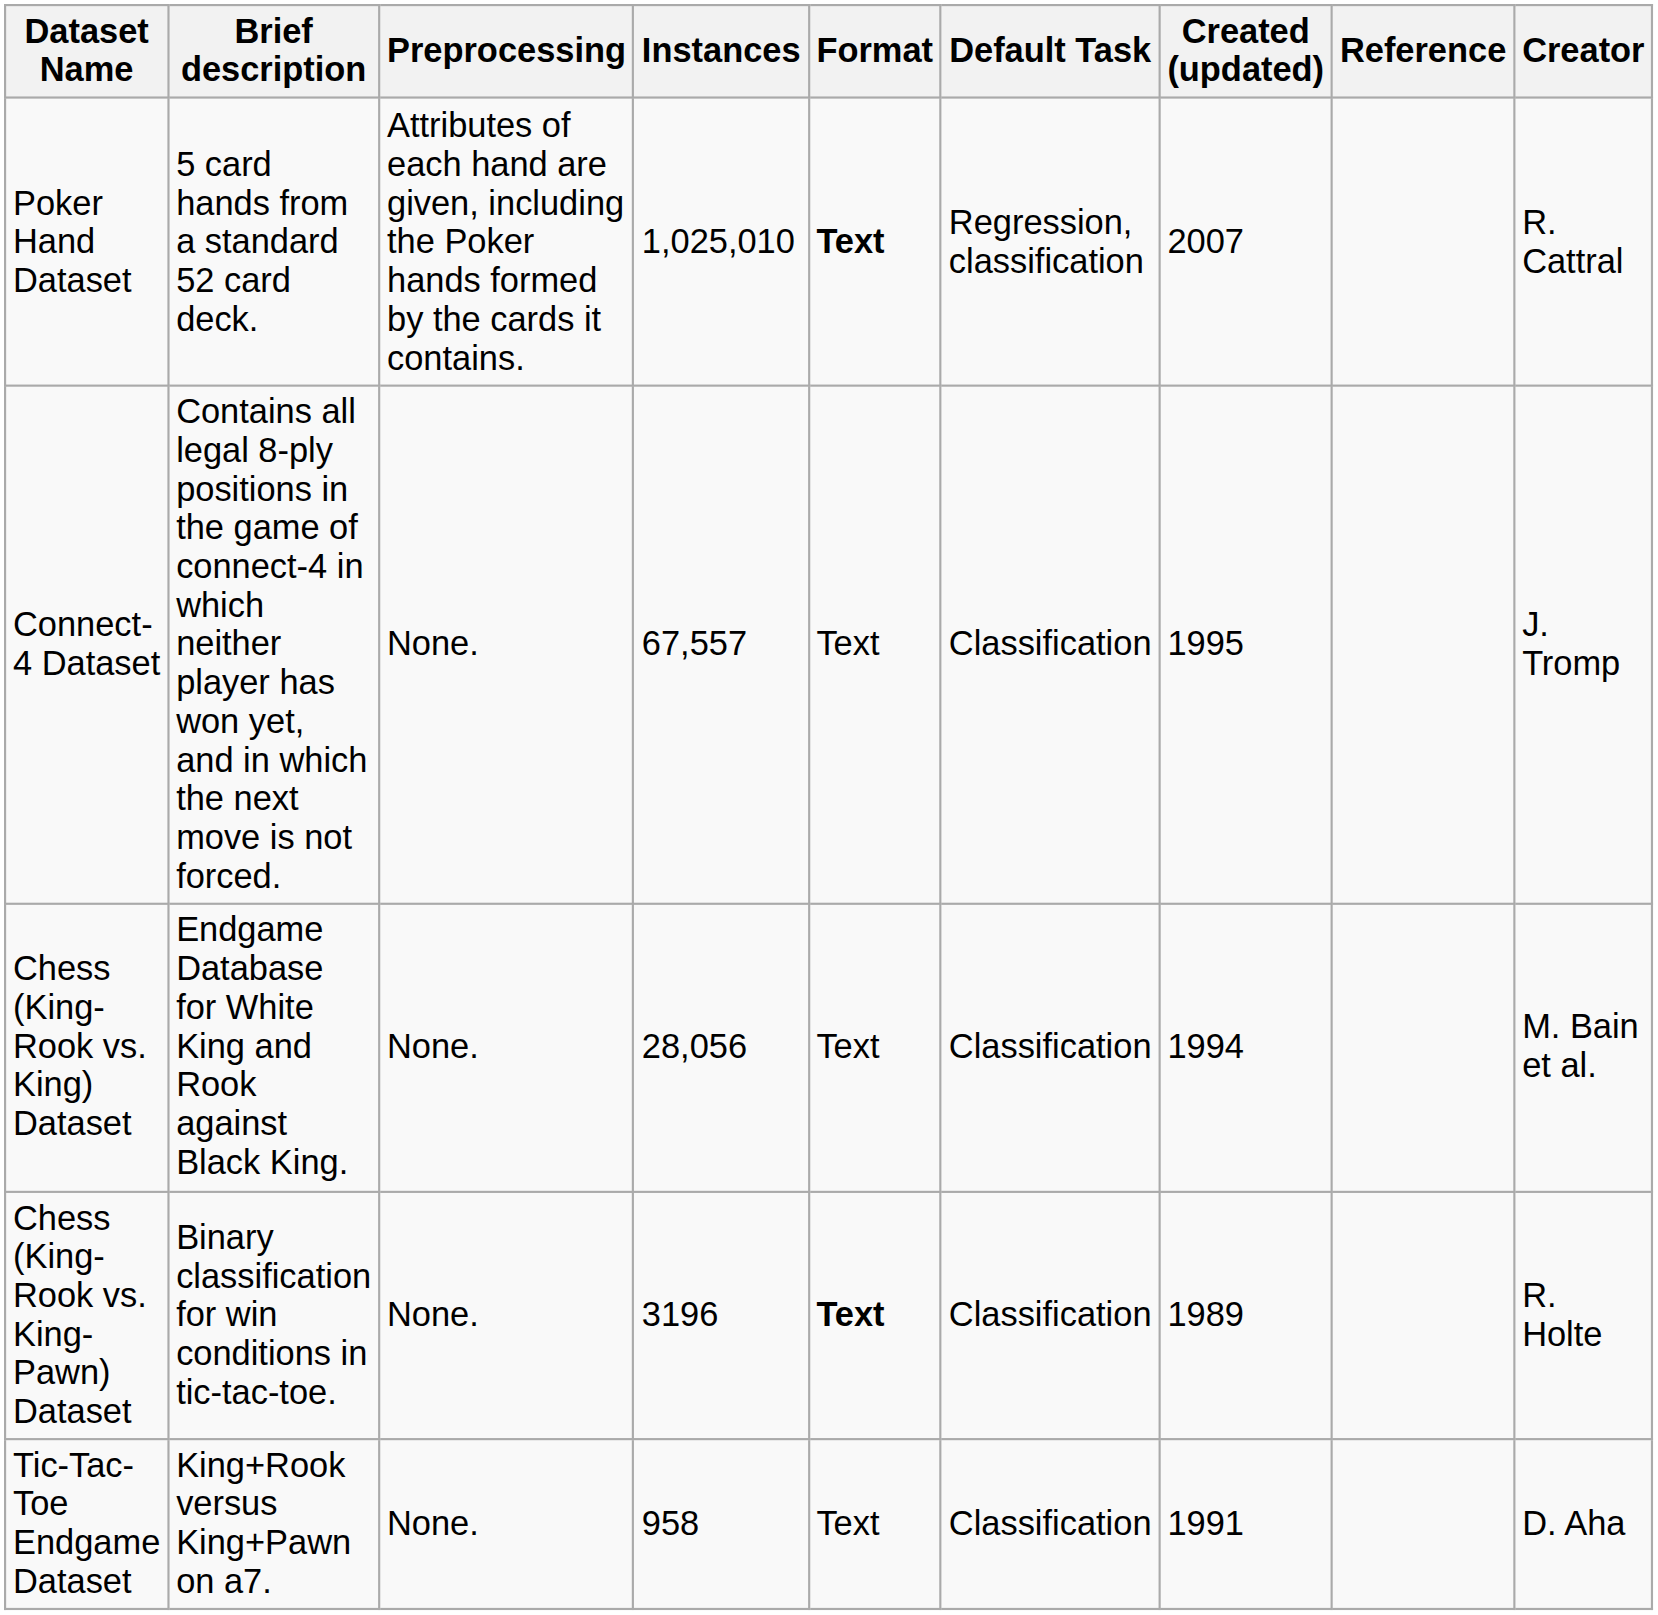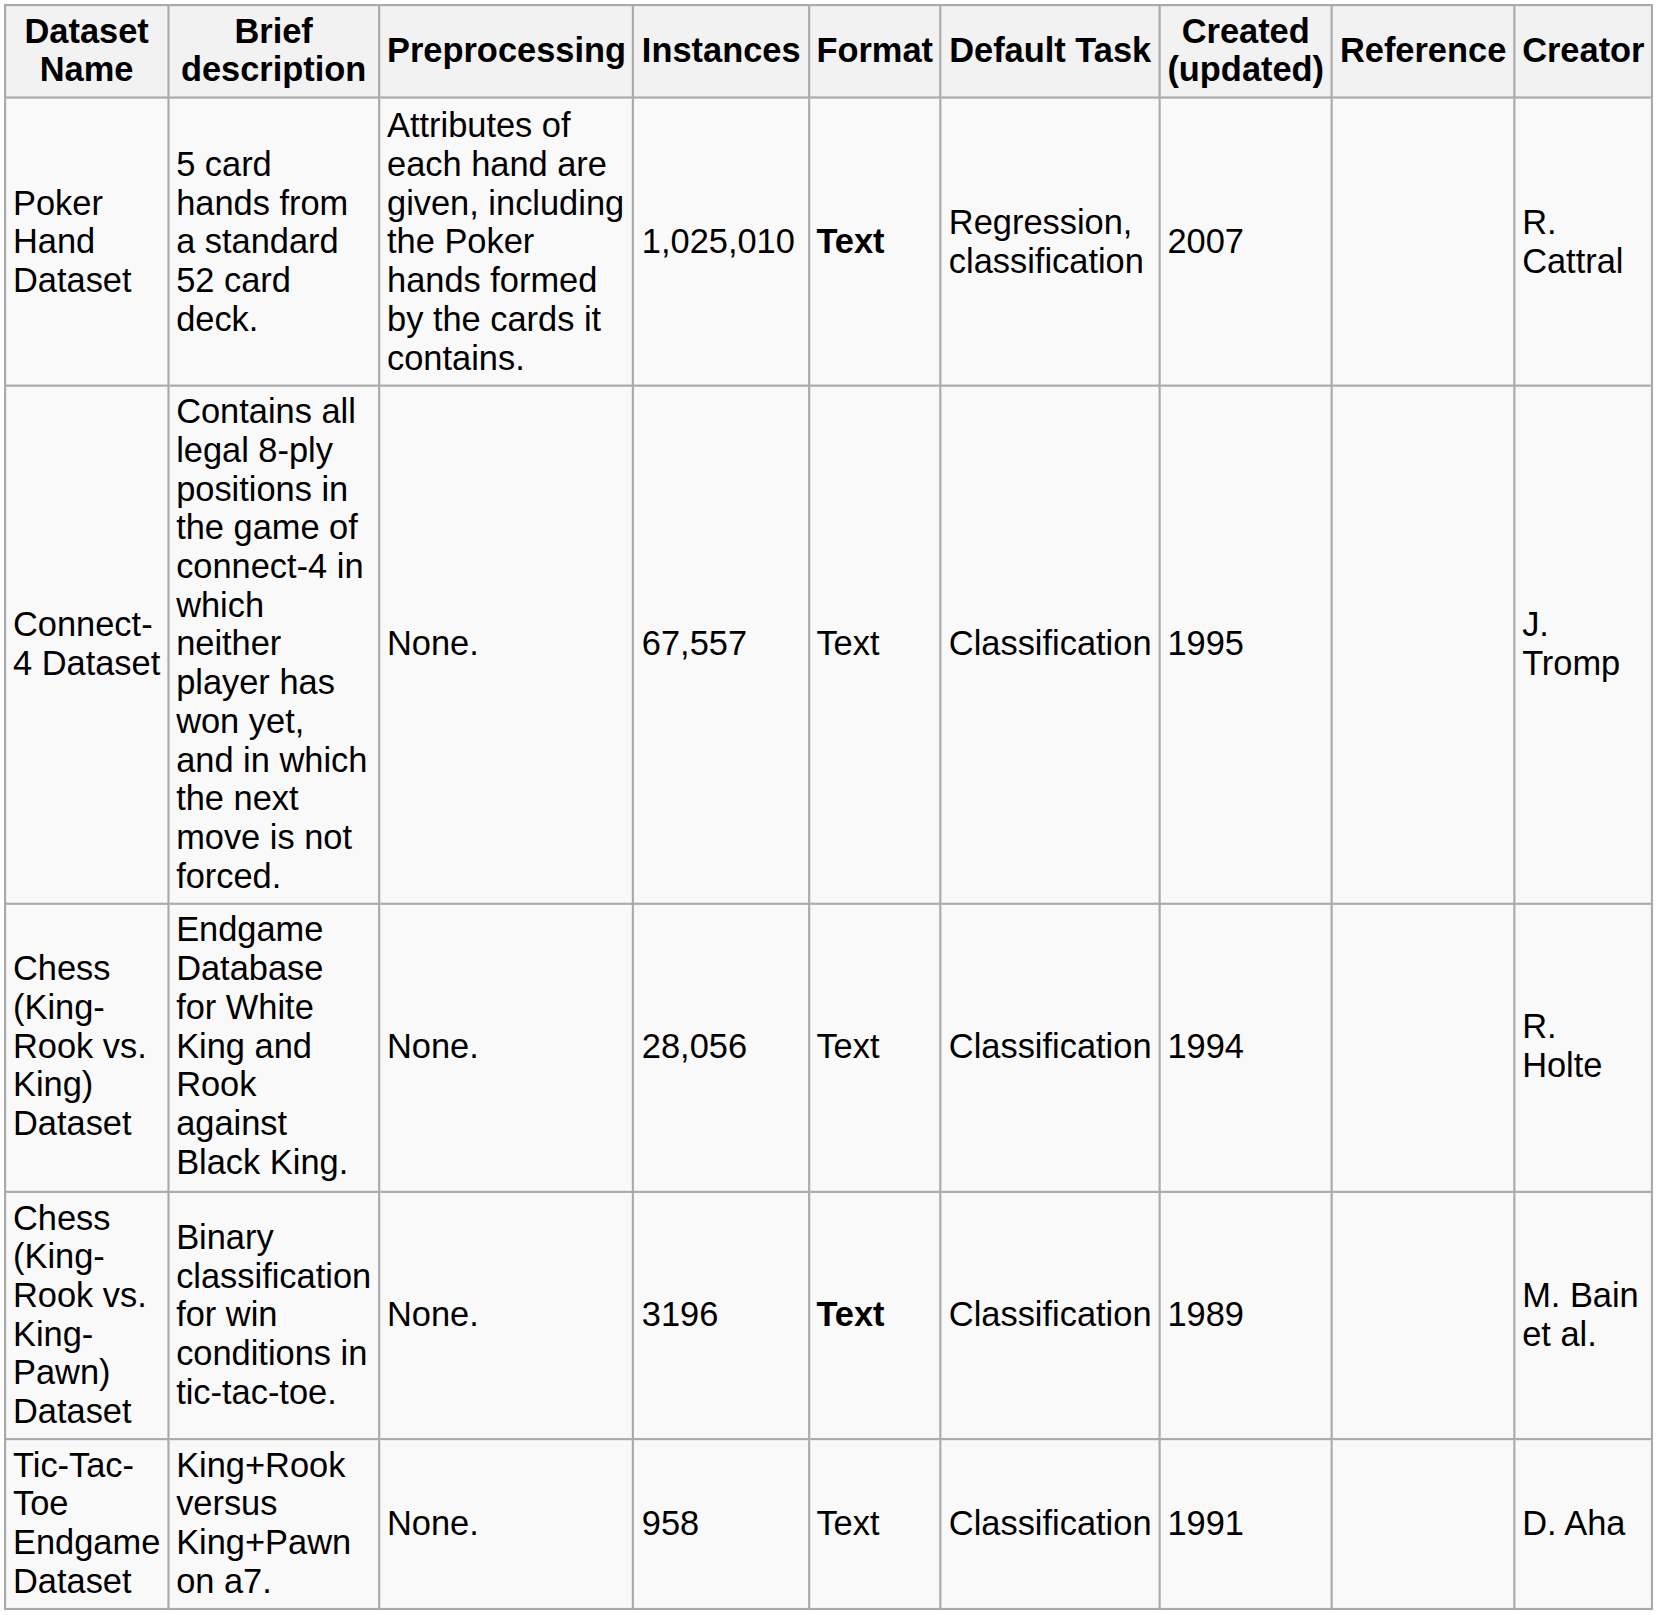 <table style="width: 100%" class="wikitable sortable">
 <tr>
 <th scope="col" style="width: 15%;">Dataset Name</th>
 <th scope="col" style="width: 18%;">Brief description</th>
 <th scope="col" style="width: 18%;">Preprocessing</th>
 <th scope="col" style="width: 6%;">Instances</th>
 <th scope="col" style="width: 7%;">Format</th>
 <th scope="col" style="width: 7%;">Default Task</th>
 <th scope="col" style="width: 6%;">Created (updated)</th>
 <th scope="col" style="width: 6%;">Reference</th>
 <th scope="col" style="width: 11%;">Creator</th>
 </tr>
 <tr>
 <td>Poker Hand Dataset</td>
 <td>5 card hands from a standard 52 card deck.</td>
 <td>Attributes of each hand are given, including the Poker hands formed by the cards it contains.</td>
 <td>1,025,010</td>
 <td><strong>Text</strong></td>
 <td>Regression, classification</td>
 <td>2007</td>
 <td></td>
 <td>R. Cattral</td>
 </tr>
 <tr>
 <td>Connect-4 Dataset</td>
 <td>Contains all legal 8-ply positions in the game of connect-4 in which neither player has won yet, and in which the next move is not forced.</td>
 <td>None.</td>
 <td>67,557</td>
 <td>Text</td>
 <td>Classification</td>
 <td>1995</td>
 <td></td>
 <td>J. Tromp</td>
 </tr>
 <tr>
 <td>Chess (King-Rook vs. King) Dataset</td>
 <td>Endgame Database for White King and Rook against Black King.</td>
 <td>None.</td>
 <td>28,056</td>
 <td>Text</td>
 <td>Classification</td>
 <td>1994</td>
 <td></td>
-<td>M. Bain et al.</td>
+<td>R. Holte</td>
 </tr>
 <tr>
 <td>Chess (King-Rook vs. King-Pawn) Dataset</td>
 <td>Binary classification for win conditions in tic-tac-toe.</td>
 <td>None.</td>
 <td>3196</td>
 <td><strong>Text</strong></td>
 <td>Classification</td>
 <td>1989</td>
 <td></td>
-<td>R. Holte</td>
+<td>M. Bain et al.</td>
 </tr>
 <tr>
 <td>Tic-Tac-Toe Endgame Dataset</td>
 <td>King+Rook versus King+Pawn on a7.</td>
 <td>None.</td>
 <td>958</td>
 <td>Text</td>
 <td>Classification</td>
 <td>1991</td>
 <td></td>
 <td>D. Aha</td>
 </tr>
 </table>
